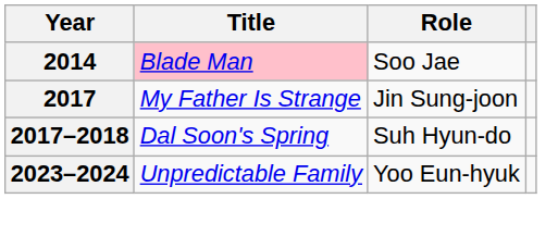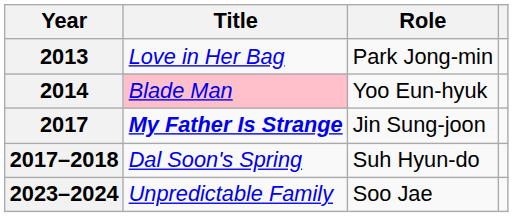 <table class="wikitable plainrowheaders sortable">
 <tr>
 <th scope="col">Year</th>
 <th scope="col">Title</th>
 <th scope="col">Role</th>
 <th scope="col" class="unsortable"></th>
 </tr>
 <tr>
+<th scope="row">2013</th>
+<td><em><a href='#'>Love in Her Bag</a></em></td>
+<td>Park Jong-min</td>
+<td style="text-align:center"></td>
+</tr>
+<tr>
 <th scope="row">2014</th>
 <td style="background: pink;"><em><a href='#'>Blade Man</a></em></td>
-<td>Soo Jae</td>
+<td>Yoo Eun-hyuk</td>
 <td style="text-align:center"></td>
 </tr>
 <tr>
 <th scope="row">2017</th>
-<td><em><a href='#'>My Father Is Strange</a></em></td>
+<td><strong><em><a href='#'>My Father Is Strange</a></em></strong></td>
 <td>Jin Sung-joon</td>
 <td style="text-align:center"></td>
 </tr>
 <tr>
 <th scope="row">2017–2018</th>
 <td><em><a href='#'>Dal Soon's Spring</a></em></td>
 <td>Suh Hyun-do</td>
 <td style="text-align:center"></td>
 </tr>
 <tr>
 <th scope="row">2023–2024</th>
 <td><em><a href='#'>Unpredictable Family</a></em></td>
-<td>Yoo Eun-hyuk</td>
+<td>Soo Jae</td>
 <td style="text-align:center"></td>
 </tr>
 </table>
